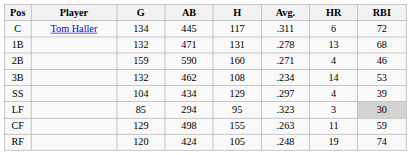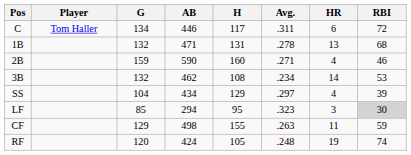 <table class="wikitable sortable">
 <tr>
 <th bgcolor="#DDDDFF" width="5%">Pos</th>
 <th bgcolor="#DDDDFF" width="16%">Player</th>
 <th bgcolor="#DDDDFF" width="9%">G</th>
 <th bgcolor="#DDDDFF" width="9%">AB</th>
 <th bgcolor="#DDDDFF" width="9%">H</th>
 <th bgcolor="#DDDDFF" width="9%">Avg.</th>
 <th bgcolor="#DDDDFF" width="9%">HR</th>
 <th bgcolor="#DDDDFF" width="9%">RBI</th>
 </tr>
 <tr align="center">
 <td>C</td>
 <td><a href='#'>Tom Haller</a></td>
 <td>134</td>
-<td>445</td>
+<td>446</td>
 <td>117</td>
 <td>.311</td>
 <td>6</td>
 <td>72</td>
 </tr>
 <tr align="center">
 <td>1B</td>
 <td></td>
 <td>132</td>
 <td>471</td>
 <td>131</td>
 <td>.278</td>
 <td>13</td>
 <td>68</td>
 </tr>
 <tr align="center">
 <td>2B</td>
 <td></td>
 <td>159</td>
 <td>590</td>
 <td>160</td>
 <td>.271</td>
 <td>4</td>
 <td>46</td>
 </tr>
 <tr align="center">
 <td>3B</td>
 <td></td>
 <td>132</td>
 <td>462</td>
 <td>108</td>
 <td>.234</td>
 <td>14</td>
 <td>53</td>
 </tr>
 <tr align="center">
 <td>SS</td>
 <td></td>
 <td>104</td>
 <td>434</td>
 <td>129</td>
 <td>.297</td>
 <td>4</td>
 <td>39</td>
 </tr>
 <tr align="center">
 <td>LF</td>
 <td></td>
 <td>85</td>
 <td>294</td>
 <td>95</td>
 <td>.323</td>
 <td>3</td>
 <td style="background: lightgrey;">30</td>
 </tr>
 <tr align="center">
 <td>CF</td>
 <td></td>
 <td>129</td>
 <td>498</td>
 <td>155</td>
 <td>.263</td>
 <td>11</td>
 <td>59</td>
 </tr>
 <tr align="center">
 <td>RF</td>
 <td></td>
 <td>120</td>
 <td>424</td>
 <td>105</td>
 <td>.248</td>
 <td>19</td>
 <td>74</td>
 </tr>
 </table>
